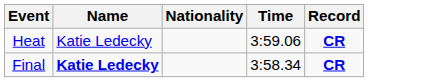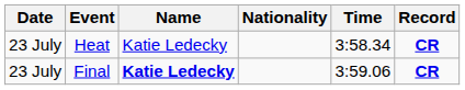 <table class="wikitable" style=text-align:center>
 <tr>
+<th>Date</th>
 <th>Event</th>
 <th>Name</th>
 <th>Nationality</th>
 <th>Time</th>
 <th>Record</th>
 </tr>
 <tr>
+<td>23 July</td>
 <td><a href='#'>Heat</a></td>
 <td align=left><a href='#'>Katie Ledecky</a></td>
+<td align=left></td>
+<td>3:58.34</td>
+<td><strong><a href='#'>CR</a></strong></td>
+</tr>
+<tr>
+<td>23 July</td>
+<td><a href='#'>Final</a></td>
+<td align=left><strong><a href='#'>Katie Ledecky</a></strong></td>
 <td align=left></td>
 <td>3:59.06</td>
 <td><strong><a href='#'>CR</a></strong></td>
 </tr>
-<tr>
-<td><a href='#'>Final</a></td>
-<td align=left><strong><a href='#'>Katie Ledecky</a></strong></td>
-<td align=left></td>
-<td>3:58.34</td>
-<td><strong><a href='#'>CR</a></strong></td>
-</tr>
 </table>
